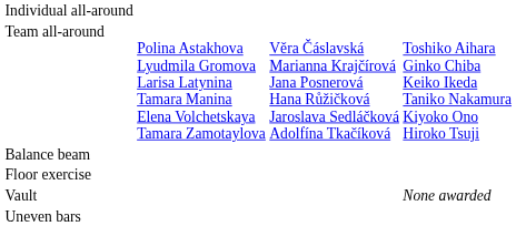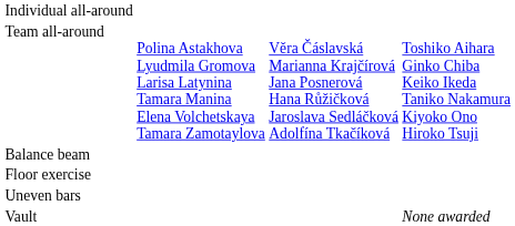 <table>
 <tr valign="top">
 <td>Individual all-around<br></td>
 <td></td>
 <td></td>
 <td></td>
 </tr>
 <tr valign="top">
 <td>Team all-around<br></td>
 <td><br><a href='#'>Polina Astakhova</a><br><a href='#'>Lyudmila Gromova</a><br><a href='#'>Larisa Latynina</a><br><a href='#'>Tamara Manina</a><br><a href='#'>Elena Volchetskaya</a><br><a href='#'>Tamara Zamotaylova</a></td>
 <td><br><a href='#'>Věra Čáslavská</a><br><a href='#'>Marianna Krajčírová</a><br><a href='#'>Jana Posnerová</a><br><a href='#'>Hana Růžičková</a><br><a href='#'>Jaroslava Sedláčková</a><br><a href='#'>Adolfína Tkačíková</a></td>
 <td><br><a href='#'>Toshiko Aihara</a><br><a href='#'>Ginko Chiba</a><br><a href='#'>Keiko Ikeda</a><br><a href='#'>Taniko Nakamura</a><br><a href='#'>Kiyoko Ono</a><br><a href='#'>Hiroko Tsuji</a></td>
 </tr>
 <tr>
 <td>Balance beam<br></td>
 <td></td>
 <td></td>
 <td></td>
 </tr>
 <tr>
 <td>Floor exercise<br></td>
 <td></td>
 <td></td>
 <td></td>
 </tr>
+<tr>
+<td>Uneven bars<br></td>
+<td></td>
+<td></td>
+<td></td>
+</tr>
 <tr valign="top">
 <td>Vault <br></td>
 <td></td>
 <td> <br> </td>
 <td><em>None awarded</em></td>
 </tr>
-<tr>
-<td>Uneven bars<br></td>
-<td></td>
-<td></td>
-<td></td>
-</tr>
 </table>
